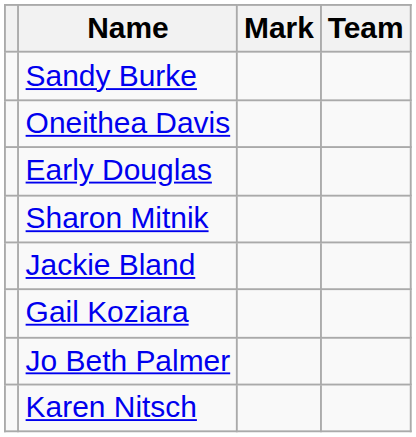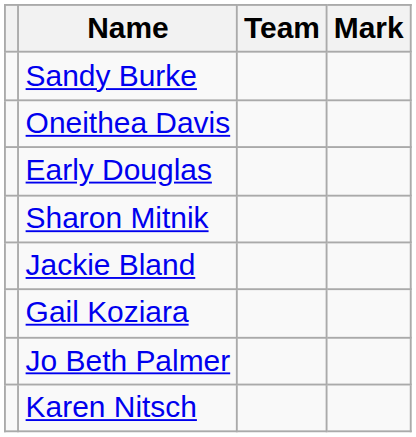 <table class=wikitable>
 <tr>
 <th></th>
 <th>Name</th>
+<th>Team</th>
 <th>Mark</th>
-<th>Team</th>
 </tr>
 <tr>
 <td></td>
 <td><a href='#'>Sandy Burke</a></td>
 <td></td>
 <td></td>
 </tr>
 <tr>
 <td></td>
 <td><a href='#'>Oneithea Davis</a></td>
 <td></td>
 <td></td>
 </tr>
 <tr>
 <td></td>
 <td><a href='#'>Early Douglas</a></td>
 <td></td>
 <td></td>
 </tr>
 <tr>
 <td></td>
 <td><a href='#'>Sharon Mitnik</a></td>
 <td></td>
 <td></td>
 </tr>
 <tr>
 <td></td>
 <td><a href='#'>Jackie Bland</a></td>
 <td></td>
 <td></td>
 </tr>
 <tr>
 <td></td>
 <td><a href='#'>Gail Koziara</a></td>
 <td></td>
 <td></td>
 </tr>
 <tr>
 <td></td>
 <td><a href='#'>Jo Beth Palmer</a></td>
 <td></td>
 <td></td>
 </tr>
 <tr>
 <td></td>
 <td><a href='#'>Karen Nitsch</a></td>
 <td></td>
 <td></td>
 </tr>
 </table>
